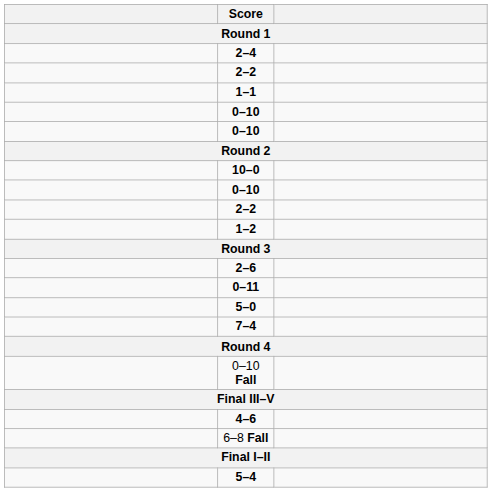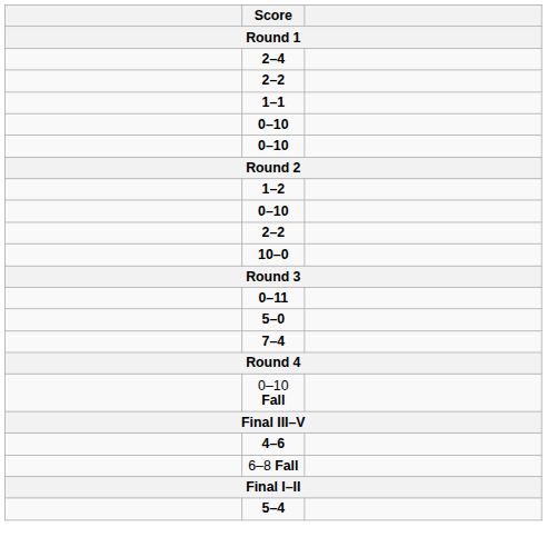 <table class="wikitable" style="text-align: left;">
 <tr>
 <th align="right" width="270"></th>
 <th width="65">Score</th>
 <th align="left" width="270"></th>
 </tr>
 <tr>
 <th colspan="3">Round 1</th>
 </tr>
 <tr>
 <td></td>
 <td align=center><strong>2–4</strong></td>
 <td><strong></strong></td>
 </tr>
 <tr>
 <td></td>
 <td align=center><strong>2–2</strong></td>
 <td><strong></strong></td>
 </tr>
 <tr>
 <td></td>
 <td align=center><strong>1–1</strong></td>
 <td><strong></strong></td>
 </tr>
 <tr>
 <td></td>
 <td align=center><strong>0–10</strong></td>
 <td><strong></strong></td>
 </tr>
 <tr>
 <td></td>
 <td align=center><strong>0–10</strong></td>
 <td><strong></strong></td>
 </tr>
 <tr>
 <th colspan="3">Round 2</th>
 </tr>
 <tr>
+<td></td>
+<td align=center><strong>1–2</strong></td>
 <td><strong></strong></td>
-<td align=center><strong>10–0</strong></td>
-<td></td>
 </tr>
 <tr>
 <td></td>
 <td align=center><strong>0–10</strong></td>
 <td><strong></strong></td>
 </tr>
 <tr>
 <td><strong></strong></td>
 <td align=center><strong>2–2</strong></td>
 <td></td>
 </tr>
 <tr>
+<td><strong></strong></td>
+<td align=center><strong>10–0</strong></td>
 <td></td>
-<td align=center><strong>1–2</strong></td>
-<td><strong></strong></td>
 </tr>
 <tr>
 <th colspan="3">Round 3</th>
-</tr>
-<tr>
-<td></td>
-<td align=center><strong>2–6</strong></td>
-<td><strong></strong></td>
 </tr>
 <tr>
 <td></td>
 <td align=center><strong>0–11</strong></td>
 <td><strong></strong></td>
 </tr>
 <tr>
 <td><strong></strong></td>
 <td align=center><strong>5–0</strong></td>
 <td></td>
 </tr>
 <tr>
 <td><strong></strong></td>
 <td align=center><strong>7–4</strong></td>
 <td></td>
 </tr>
 <tr>
 <th colspan="3">Round 4</th>
 </tr>
 <tr>
 <td></td>
 <td align=center>0–10 <strong>Fall</strong></td>
 <td><strong></strong></td>
 </tr>
 <tr>
 <th colspan="3">Final III–V</th>
 </tr>
 <tr>
 <td></td>
 <td align=center><strong>4–6</strong></td>
 <td><strong></strong></td>
 </tr>
 <tr>
 <td><strong></strong></td>
 <td align=center>6–8 <strong>Fall</strong></td>
 <td></td>
 </tr>
 <tr>
 <th colspan="3">Final I–II</th>
 </tr>
 <tr>
 <td><strong></strong></td>
 <td align=center><strong>5–4</strong></td>
 <td></td>
 </tr>
 </table>
